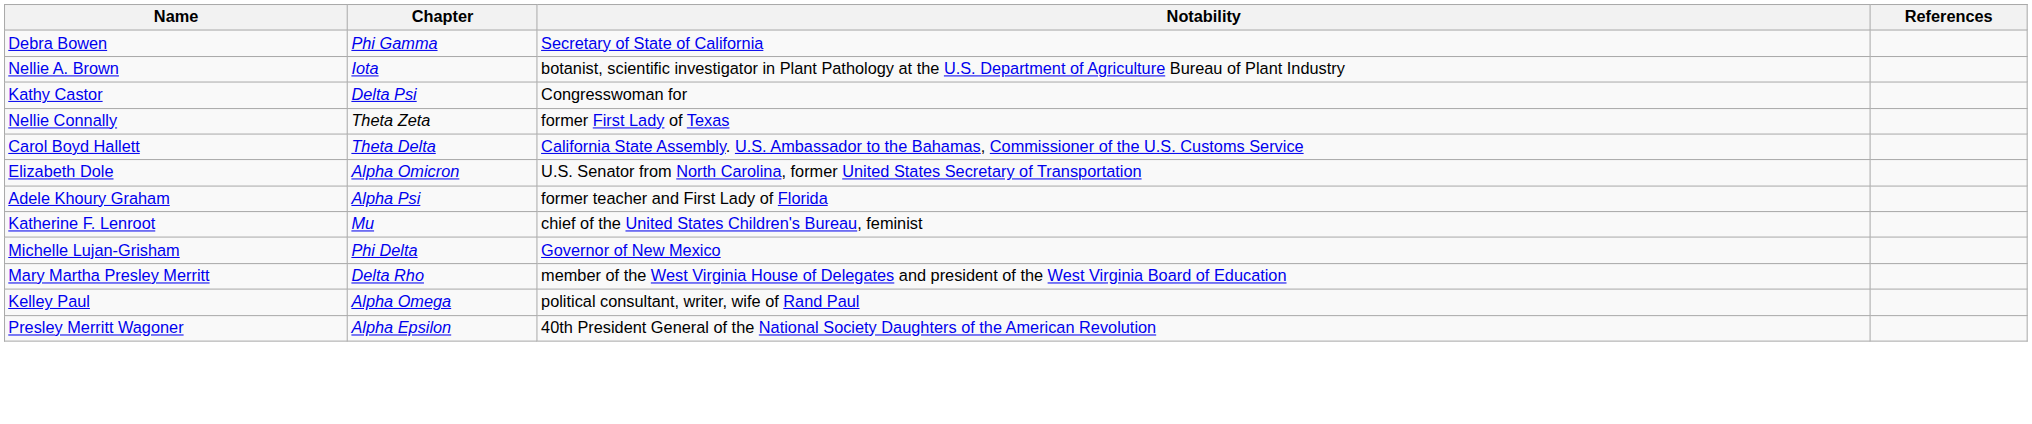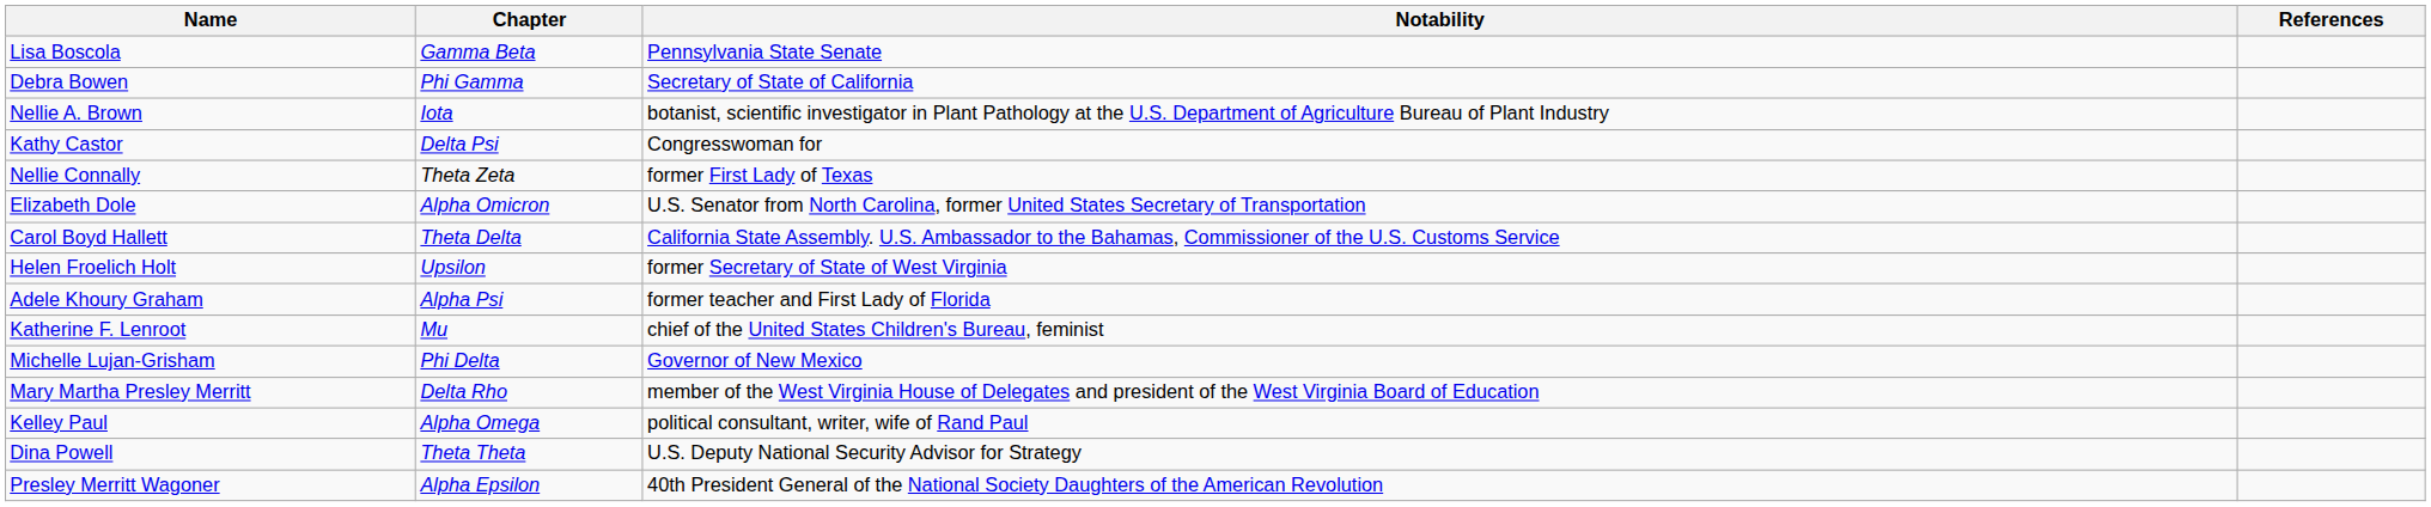 <table class="wikitable sortable" style="width:100%;">
 <tr>
 <th>Name</th>
 <th>Chapter</th>
 <th>Notability</th>
 <th>References</th>
+</tr>
+<tr>
+<td><a href='#'>Lisa Boscola</a></td>
+<td><a href='#'><em>Gamma Beta</em></a></td>
+<td><a href='#'>Pennsylvania State Senate</a></td>
+<td></td>
 </tr>
 <tr>
 <td><a href='#'>Debra Bowen</a></td>
 <td><a href='#'><em>Phi Gamma</em></a></td>
 <td><a href='#'>Secretary of State of California</a></td>
 <td></td>
 </tr>
 <tr>
 <td><a href='#'>Nellie A. Brown</a></td>
 <td><a href='#'><em>Iota</em></a></td>
 <td>botanist, scientific investigator in Plant Pathology at the <a href='#'>U.S. Department of Agriculture</a> Bureau of Plant Industry</td>
 <td></td>
 </tr>
 <tr>
 <td><a href='#'>Kathy Castor</a></td>
 <td><a href='#'><em>Delta Psi</em></a></td>
 <td>Congresswoman for </td>
 <td></td>
 </tr>
 <tr>
 <td><a href='#'>Nellie Connally</a></td>
 <td><em>Theta Zeta</em></td>
 <td>former <a href='#'>First Lady</a> of <a href='#'>Texas</a></td>
 <td></td>
 </tr>
 <tr>
+<td><a href='#'>Elizabeth Dole</a></td>
+<td><a href='#'><em>Alpha Omicron</em></a></td>
+<td>U.S. Senator from <a href='#'>North Carolina</a>, former <a href='#'>United States Secretary of Transportation</a></td>
+<td></td>
+</tr>
+<tr>
 <td><a href='#'>Carol Boyd Hallett</a></td>
 <td><a href='#'><em>Theta Delta</em></a></td>
 <td><a href='#'>California State Assembly</a>. <a href='#'>U.S. Ambassador to the Bahamas</a>, <a href='#'>Commissioner of the U.S. Customs Service</a></td>
 <td></td>
 </tr>
 <tr>
-<td><a href='#'>Elizabeth Dole</a></td>
-<td><a href='#'><em>Alpha Omicron</em></a></td>
-<td>U.S. Senator from <a href='#'>North Carolina</a>, former <a href='#'>United States Secretary of Transportation</a></td>
+<td><a href='#'>Helen Froelich Holt</a></td>
+<td><a href='#'><em>Upsilon</em></a></td>
+<td>former <a href='#'>Secretary of State of West Virginia</a></td>
 <td></td>
 </tr>
 <tr>
 <td><a href='#'>Adele Khoury Graham</a></td>
 <td><a href='#'><em>Alpha Psi</em></a></td>
 <td>former teacher and First Lady of <a href='#'>Florida</a></td>
 <td></td>
 </tr>
 <tr>
 <td><a href='#'>Katherine F. Lenroot</a></td>
 <td><a href='#'><em>Mu</em></a></td>
 <td>chief of the <a href='#'>United States Children's Bureau</a>, feminist</td>
 <td></td>
 </tr>
 <tr>
 <td><a href='#'>Michelle Lujan-Grisham</a></td>
 <td><a href='#'><em>Phi Delta</em></a></td>
 <td><a href='#'>Governor of New Mexico</a></td>
 <td></td>
 </tr>
 <tr>
 <td><a href='#'>Mary Martha Presley Merritt</a></td>
 <td><a href='#'><em>Delta Rho</em></a></td>
 <td>member of the <a href='#'>West Virginia House of Delegates</a> and president of the <a href='#'>West Virginia Board of Education</a></td>
 <td></td>
 </tr>
 <tr>
 <td><a href='#'>Kelley Paul</a></td>
 <td><a href='#'><em>Alpha Omega</em></a></td>
 <td>political consultant, writer, wife of <a href='#'>Rand Paul</a></td>
 <td></td>
 </tr>
 <tr>
+<td><a href='#'>Dina Powell</a></td>
+<td><a href='#'><em>Theta Theta</em></a></td>
+<td>U.S. Deputy National Security Advisor for Strategy</td>
+<td></td>
+</tr>
+<tr>
 <td><a href='#'>Presley Merritt Wagoner</a></td>
 <td><a href='#'><em>Alpha Epsilon</em></a></td>
 <td>40th President General of the <a href='#'>National Society Daughters of the American Revolution</a></td>
 <td></td>
 </tr>
 </table>
